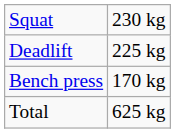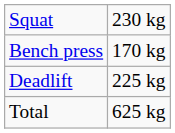 <table class="wikitable">
 <tr>
 <td><a href='#'>Squat</a></td>
 <td>230 kg</td>
 </tr>
 <tr>
+<td><a href='#'>Bench press</a></td>
+<td>170 kg</td>
+</tr>
+<tr>
 <td><a href='#'>Deadlift</a></td>
 <td>225 kg</td>
-</tr>
-<tr>
-<td><a href='#'>Bench press</a></td>
-<td>170 kg</td>
 </tr>
 <tr>
 <td>Total</td>
 <td>625 kg</td>
 </tr>
 </table>
